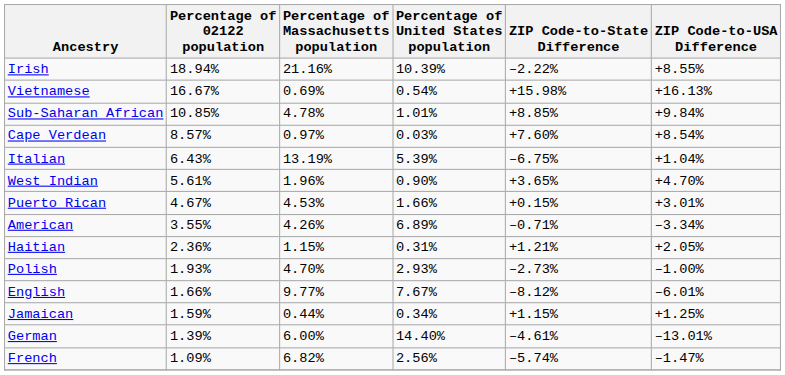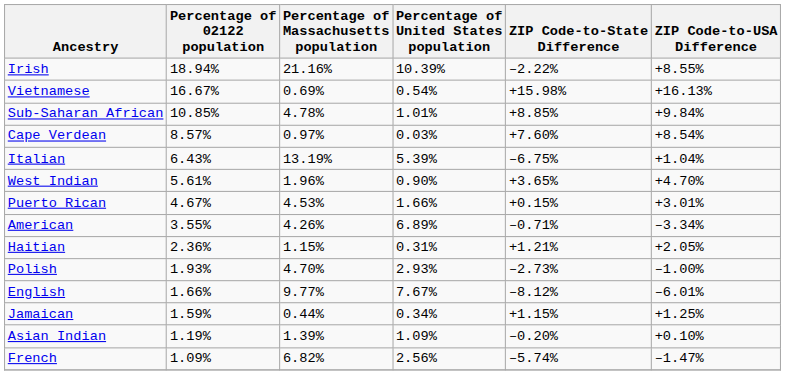 <table class="wikitable sortable">
 <tr valign=bottom>
 <th>Ancestry</th>
 <th>Percentage of<br>02122<br>population</th>
 <th>Percentage of<br>Massachusetts<br>population</th>
 <th>Percentage of<br>United States<br>population</th>
 <th>ZIP Code-to-State<br>Difference</th>
 <th>ZIP Code-to-USA<br>Difference</th>
 </tr>
 <tr>
 <td><a href='#'>Irish</a></td>
 <td>18.94%</td>
 <td>21.16%</td>
 <td>10.39%</td>
 <td>–2.22%</td>
 <td>+8.55%</td>
 </tr>
 <tr>
 <td><a href='#'>Vietnamese</a></td>
 <td>16.67%</td>
 <td>0.69%</td>
 <td>0.54%</td>
 <td>+15.98%</td>
 <td>+16.13%</td>
 </tr>
 <tr>
 <td><a href='#'>Sub-Saharan African</a></td>
 <td>10.85%</td>
 <td>4.78%</td>
 <td>1.01%</td>
 <td>+8.85%</td>
 <td>+9.84%</td>
 </tr>
 <tr>
 <td><a href='#'>Cape Verdean</a></td>
 <td>8.57%</td>
 <td>0.97%</td>
 <td>0.03%</td>
 <td>+7.60%</td>
 <td>+8.54%</td>
 </tr>
 <tr>
 <td><a href='#'>Italian</a></td>
 <td>6.43%</td>
 <td>13.19%</td>
 <td>5.39%</td>
 <td>–6.75%</td>
 <td>+1.04%</td>
 </tr>
 <tr>
 <td><a href='#'>West Indian</a></td>
 <td>5.61%</td>
 <td>1.96%</td>
 <td>0.90%</td>
 <td>+3.65%</td>
 <td>+4.70%</td>
 </tr>
 <tr>
 <td><a href='#'>Puerto Rican</a></td>
 <td>4.67%</td>
 <td>4.53%</td>
 <td>1.66%</td>
 <td>+0.15%</td>
 <td>+3.01%</td>
 </tr>
 <tr>
 <td><a href='#'>American</a></td>
 <td>3.55%</td>
 <td>4.26%</td>
 <td>6.89%</td>
 <td>–0.71%</td>
 <td>–3.34%</td>
 </tr>
 <tr>
 <td><a href='#'>Haitian</a></td>
 <td>2.36%</td>
 <td>1.15%</td>
 <td>0.31%</td>
 <td>+1.21%</td>
 <td>+2.05%</td>
 </tr>
 <tr>
 <td><a href='#'>Polish</a></td>
 <td>1.93%</td>
 <td>4.70%</td>
 <td>2.93%</td>
 <td>–2.73%</td>
 <td>–1.00%</td>
 </tr>
 <tr>
 <td><a href='#'>English</a></td>
 <td>1.66%</td>
 <td>9.77%</td>
 <td>7.67%</td>
 <td>–8.12%</td>
 <td>–6.01%</td>
 </tr>
 <tr>
 <td><a href='#'>Jamaican</a></td>
 <td>1.59%</td>
 <td>0.44%</td>
 <td>0.34%</td>
 <td>+1.15%</td>
 <td>+1.25%</td>
 </tr>
 <tr>
-<td><a href='#'>German</a></td>
+<td><a href='#'>Asian Indian</a></td>
+<td>1.19%</td>
 <td>1.39%</td>
-<td>6.00%</td>
-<td>14.40%</td>
-<td>–4.61%</td>
-<td>–13.01%</td>
+<td>1.09%</td>
+<td>–0.20%</td>
+<td>+0.10%</td>
 </tr>
 <tr>
 <td><a href='#'>French</a></td>
 <td>1.09%</td>
 <td>6.82%</td>
 <td>2.56%</td>
 <td>–5.74%</td>
 <td>–1.47%</td>
 </tr>
 <tr>
 </tr>
 </table>
